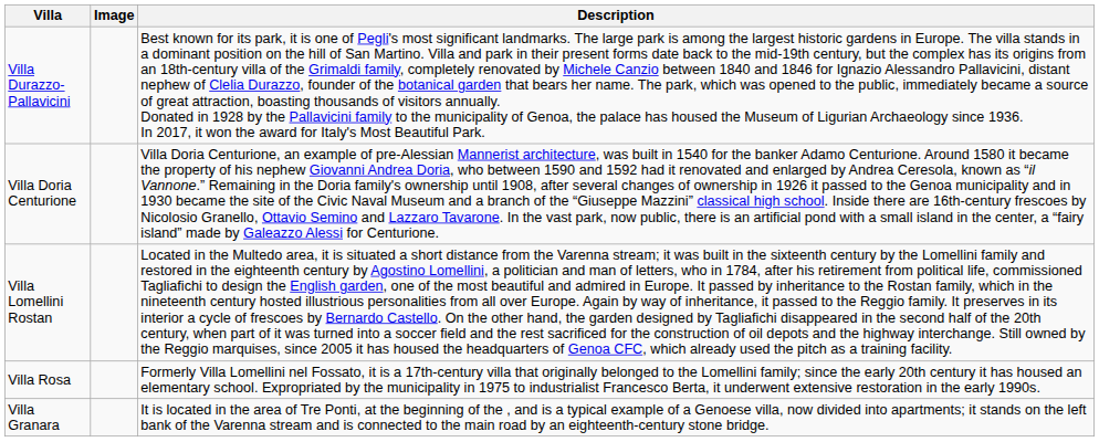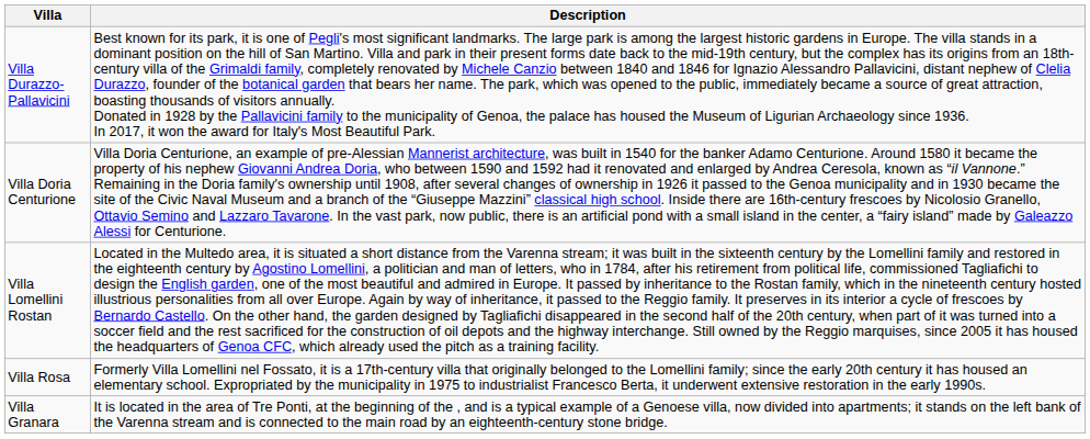 <table class="wikitable sortable">
 <tr>
 <th>Villa</th>
-<th>Image</th>
 <th>Description</th>
 </tr>
 <tr>
 <td><a href='#'>Villa Durazzo-Pallavicini</a></td>
-<td></td>
 <td>Best known for its park, it is one of <a href='#'>Pegli</a>'s most significant landmarks. The large park is among the largest historic gardens in Europe. The villa stands in a dominant position on the hill of San Martino. Villa and park in their present forms date back to the mid-19th century, but the complex has its origins from an 18th-century villa of the <a href='#'>Grimaldi family</a>, completely renovated by <a href='#'>Michele Canzio</a> between 1840 and 1846 for Ignazio Alessandro Pallavicini, distant nephew of <a href='#'>Clelia Durazzo</a>, founder of the <a href='#'>botanical garden</a> that bears her name. The park, which was opened to the public, immediately became a source of great attraction, boasting thousands of visitors annually.<br>Donated in 1928 by the <a href='#'>Pallavicini family</a> to the municipality of Genoa, the palace has housed the Museum of Ligurian Archaeology since 1936.<br>In 2017, it won the award for Italy's Most Beautiful Park.</td>
 </tr>
 <tr>
 <td>Villa Doria Centurione</td>
-<td></td>
 <td>Villa Doria Centurione, an example of pre-Alessian <a href='#'>Mannerist architecture</a>, was built in 1540 for the banker Adamo Centurione. Around 1580 it became the property of his nephew <a href='#'>Giovanni Andrea Doria</a>, who between 1590 and 1592 had it renovated and enlarged by Andrea Ceresola, known as “<em>il Vannone</em>.” Remaining in the Doria family's ownership until 1908, after several changes of ownership in 1926 it passed to the Genoa municipality and in 1930 became the site of the Civic Naval Museum and a branch of the “Giuseppe Mazzini” <a href='#'>classical high school</a>. Inside there are 16th-century frescoes by Nicolosio Granello, <a href='#'>Ottavio Semino</a> and <a href='#'>Lazzaro Tavarone</a>. In the vast park, now public, there is an artificial pond with a small island in the center, a “fairy island” made by <a href='#'>Galeazzo Alessi</a> for Centurione.</td>
 </tr>
 <tr>
 <td>Villa Lomellini Rostan</td>
-<td></td>
 <td>Located in the Multedo area, it is situated a short distance from the Varenna stream; it was built in the sixteenth century by the Lomellini family and restored in the eighteenth century by <a href='#'>Agostino Lomellini</a>, a politician and man of letters, who in 1784, after his retirement from political life, commissioned Tagliafichi to design the <a href='#'>English garden</a>, one of the most beautiful and admired in Europe. It passed by inheritance to the Rostan family, which in the nineteenth century hosted illustrious personalities from all over Europe. Again by way of inheritance, it passed to the Reggio family. It preserves in its interior a cycle of frescoes by <a href='#'>Bernardo Castello</a>. On the other hand, the garden designed by Tagliafichi disappeared in the second half of the 20th century, when part of it was turned into a soccer field and the rest sacrificed for the construction of oil depots and the highway interchange. Still owned by the Reggio marquises, since 2005 it has housed the headquarters of <a href='#'>Genoa CFC</a>, which already used the pitch as a training facility.</td>
 </tr>
 <tr>
 <td>Villa Rosa</td>
-<td></td>
 <td>Formerly Villa Lomellini nel Fossato, it is a 17th-century villa that originally belonged to the Lomellini family; since the early 20th century it has housed an elementary school. Expropriated by the municipality in 1975 to industrialist Francesco Berta, it underwent extensive restoration in the early 1990s.</td>
 </tr>
 <tr>
 <td>Villa Granara</td>
-<td></td>
 <td>It is located in the area of Tre Ponti, at the beginning of the , and is a typical example of a Genoese villa, now divided into apartments; it stands on the left bank of the Varenna stream and is connected to the main road by an eighteenth-century stone bridge.</td>
 </tr>
 </table>
